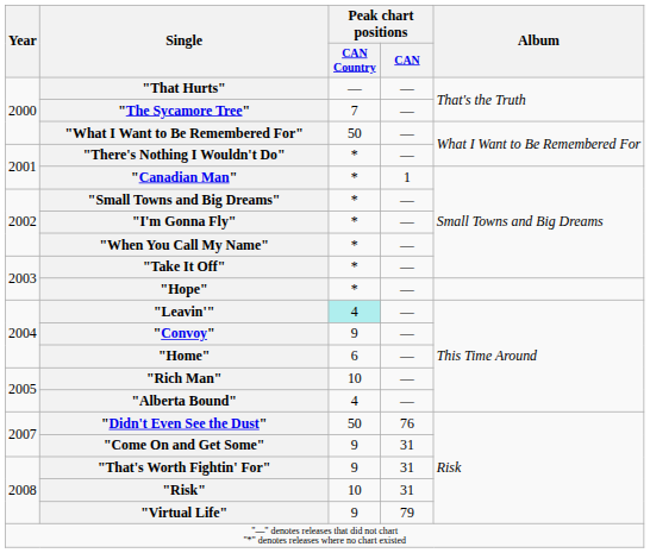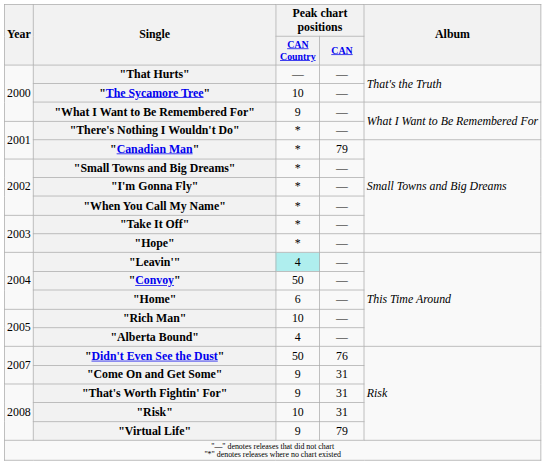 <table class="wikitable plainrowheaders" style="text-align:center;">
 <tr>
 <th rowspan="2">Year</th>
 <th rowspan="2" style="width:20em;">Single</th>
 <th colspan="2">Peak chart<br>positions</th>
 <th rowspan="2">Album</th>
 </tr>
 <tr style="font-size:smaller;">
 <th style="width:4em;"><a href='#'>CAN Country</a><br></th>
 <th style="width:4em;"><a href='#'>CAN</a><br></th>
 </tr>
 <tr>
 <td rowspan="3">2000</td>
 <th scope="row">"That Hurts"</th>
 <td>—</td>
 <td>—</td>
 <td align="left" rowspan="2"><em>That's the Truth</em></td>
 </tr>
 <tr>
 <th scope="row">"<a href='#'>The Sycamore Tree</a>"</th>
-<td>7</td>
+<td>10</td>
 <td>—</td>
 </tr>
 <tr>
 <th scope="row">"What I Want to Be Remembered For"</th>
-<td>50</td>
+<td>9</td>
 <td>—</td>
 <td align="left" rowspan="2"><em>What I Want to Be Remembered For</em></td>
 </tr>
 <tr>
 <td rowspan="2">2001</td>
 <th scope="row">"There's Nothing I Wouldn't Do"</th>
 <td>*</td>
 <td>—</td>
 </tr>
 <tr>
 <th scope="row">"<a href='#'>Canadian Man</a>"</th>
 <td>*</td>
-<td>1</td>
+<td>79</td>
 <td align="left" rowspan="5"><em>Small Towns and Big Dreams</em></td>
 </tr>
 <tr>
 <td rowspan="3">2002</td>
 <th scope="row">"Small Towns and Big Dreams"</th>
 <td>*</td>
 <td>—</td>
 </tr>
 <tr>
 <th scope="row">"I'm Gonna Fly"</th>
 <td>*</td>
 <td>—</td>
 </tr>
 <tr>
 <th scope="row">"When You Call My Name"</th>
 <td>*</td>
 <td>—</td>
 </tr>
 <tr>
 <td rowspan="2">2003</td>
 <th scope="row">"Take It Off"</th>
 <td>*</td>
 <td>—</td>
 </tr>
 <tr>
 <th scope="row">"Hope"</th>
 <td>*</td>
 <td>—</td>
 <td></td>
 </tr>
 <tr>
 <td rowspan="3">2004</td>
 <th scope="row">"Leavin'"</th>
 <td style="background: paleturquoise;">4</td>
 <td>—</td>
 <td align="left" rowspan="5"><em>This Time Around</em></td>
 </tr>
 <tr>
 <th scope="row">"<a href='#'>Convoy</a>"</th>
-<td>9</td>
+<td>50</td>
 <td>—</td>
 </tr>
 <tr>
 <th scope="row">"Home"</th>
 <td>6</td>
 <td>—</td>
 </tr>
 <tr>
 <td rowspan="2">2005</td>
 <th scope="row">"Rich Man"</th>
 <td>10</td>
 <td>—</td>
 </tr>
 <tr>
 <th scope="row">"Alberta Bound"</th>
 <td>4</td>
 <td>—</td>
 </tr>
 <tr>
 <td rowspan="2">2007</td>
 <th scope="row">"<a href='#'>Didn't Even See the Dust</a>"</th>
 <td>50</td>
 <td>76</td>
 <td align="left" rowspan="5"><em>Risk</em></td>
 </tr>
 <tr>
 <th scope="row">"Come On and Get Some"</th>
 <td>9</td>
 <td>31</td>
 </tr>
 <tr>
 <td rowspan="3">2008</td>
 <th scope="row">"That's Worth Fightin' For"</th>
 <td>9</td>
 <td>31</td>
 </tr>
 <tr>
 <th scope="row">"Risk"</th>
 <td>10</td>
 <td>31</td>
 </tr>
 <tr>
 <th scope="row">"Virtual Life"</th>
 <td>9</td>
 <td>79</td>
 </tr>
 <tr>
 <td colspan="5" style="font-size:8pt">"—" denotes releases that did not chart<br>"*" denotes releases where no chart existed</td>
 </tr>
 </table>
